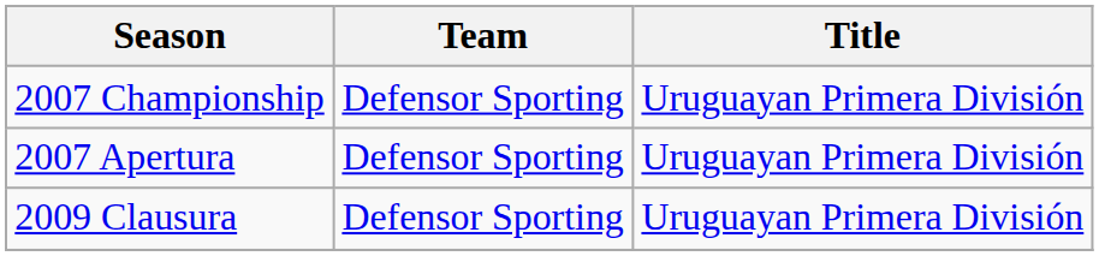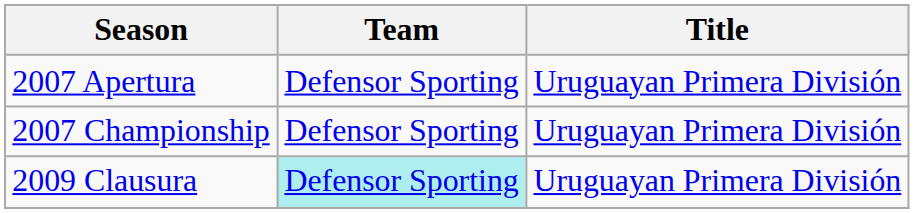 <table class="wikitable">
 <tr>
 <th>Season</th>
 <th>Team</th>
 <th>Title</th>
 </tr>
 <tr>
+<td><a href='#'>2007 Apertura</a></td>
+<td><a href='#'>Defensor Sporting</a></td>
+<td><a href='#'>Uruguayan Primera División</a></td>
+</tr>
+<tr>
 <td><a href='#'>2007 Championship</a></td>
 <td><a href='#'>Defensor Sporting</a></td>
 <td><a href='#'>Uruguayan Primera División</a></td>
 </tr>
 <tr>
-<td><a href='#'>2007 Apertura</a></td>
-<td><a href='#'>Defensor Sporting</a></td>
-<td><a href='#'>Uruguayan Primera División</a></td>
-</tr>
-<tr>
 <td><a href='#'>2009 Clausura</a></td>
-<td><a href='#'>Defensor Sporting</a></td>
+<td style="background: paleturquoise;"><a href='#'>Defensor Sporting</a></td>
 <td><a href='#'>Uruguayan Primera División</a></td>
 </tr>
 <tr>
 </tr>
 </table>
